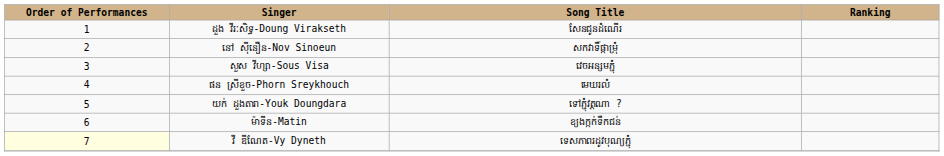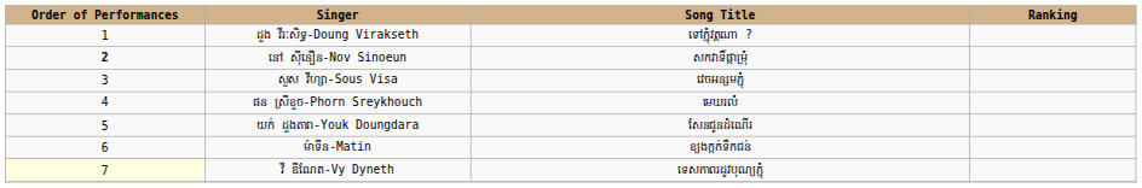 <table class="wikitable sortable mw-collapsible" width="100%" style="text-align:center">
 <tr align=center style="background:tan">
 <td style="width:5%"><strong>Order of Performances</strong></td>
 <td style="width:8%"><strong>Singer</strong></td>
 <td style="width:15%"><strong>Song Title</strong></td>
 <td style="width:5%"><strong>Ranking</strong></td>
 </tr>
 <tr>
 <td>1</td>
 <td>ដួង វីរៈសិទ្ធ-Doung Virakseth</td>
-<td>សែនជូនដំណើរ</td>
+<td>ទៅភ្ជុំវត្តណា ?</td>
 <td></td>
 </tr>
 <tr align="center">
-<td>2</td>
+<td><strong>2</strong></td>
 <td>នៅ ស៊ីនឿន-Nov Sinoeun</td>
 <td>សកវាទិ៍ផ្កាម្រុំ</td>
 <td></td>
 </tr>
 <tr align="center">
 <td>3</td>
 <td>សួស វីហ្សា-Sous Visa</td>
 <td>វេចអន្សមភ្ជុំ</td>
 <td></td>
 </tr>
 <tr align="center">
 <td>4</td>
 <td>ផន ស្រីខួច-Phorn Sreykhouch</td>
 <td>មេឃរលំ</td>
 <td></td>
 </tr>
 <tr align="center">
 <td>5</td>
 <td>យក់ ដួងតារា-Youk Doungdara</td>
-<td>ទៅភ្ជុំវត្តណា ?</td>
+<td>សែនជូនដំណើរ</td>
 <td></td>
 </tr>
 <tr align="center">
 <td>6</td>
 <td>ម៉ាទីន-Matin</td>
 <td>ខ្យងក្កក់ទឹកជន់</td>
 <td></td>
 </tr>
 <tr align="center">
 <td style="background: lightyellow;">7</td>
 <td>វី ឌីណែត-Vy Dyneth</td>
 <td>ទេសភាពរដូវបុណ្យភ្ជុំ</td>
 <td></td>
 </tr>
 <tr align="center">
 </tr>
 <tr>
 </tr>
 </table>
